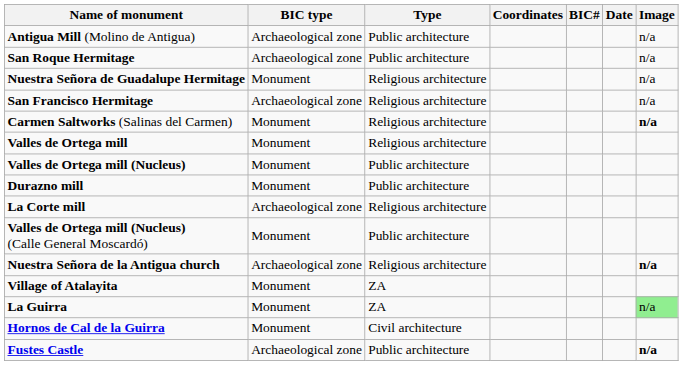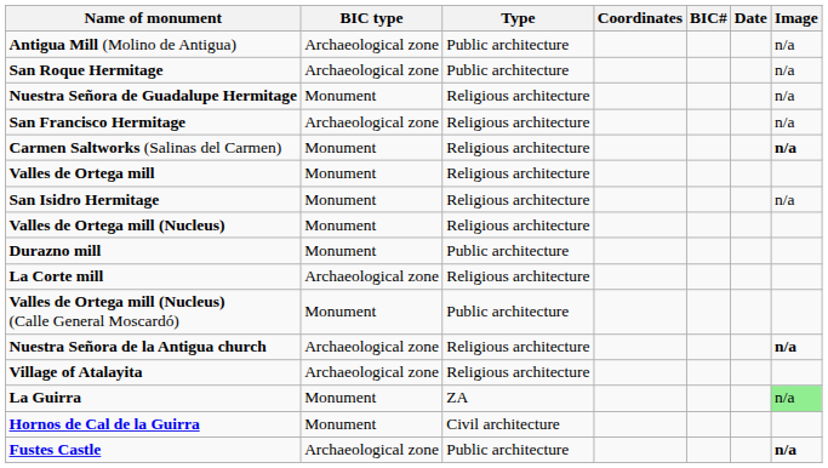 <table class="wikitable">
 <tr>
 <th>Name of monument</th>
 <th>BIC type</th>
 <th>Type</th>
 <th>Coordinates</th>
 <th>BIC#</th>
 <th>Date</th>
 <th>Image</th>
 </tr>
 <tr>
 <td><strong>Antigua Mill</strong> (Molino de Antigua)</td>
 <td>Archaeological zone</td>
 <td>Public architecture</td>
 <td></td>
 <td></td>
 <td></td>
 <td>n/a</td>
 </tr>
 <tr>
 <td><strong>San Roque Hermitage</strong></td>
 <td>Archaeological zone</td>
 <td>Public architecture</td>
 <td></td>
 <td></td>
 <td></td>
 <td>n/a</td>
 </tr>
 <tr>
 <td><strong>Nuestra Señora de Guadalupe Hermitage</strong></td>
 <td>Monument</td>
 <td>Religious architecture</td>
 <td></td>
 <td></td>
 <td></td>
 <td>n/a</td>
 </tr>
 <tr>
 <td><strong>San Francisco Hermitage</strong></td>
 <td>Archaeological zone</td>
 <td>Religious architecture</td>
 <td></td>
 <td></td>
 <td></td>
 <td>n/a</td>
 </tr>
 <tr>
 <td><strong>Carmen Saltworks</strong> (Salinas del Carmen)</td>
 <td>Monument</td>
 <td>Religious architecture</td>
 <td></td>
 <td></td>
 <td></td>
 <td><strong>n/a</strong></td>
 </tr>
 <tr>
 <td><strong>Valles de Ortega mill</strong></td>
 <td>Monument</td>
 <td>Religious architecture</td>
 <td></td>
 <td></td>
 <td></td>
 <td></td>
 </tr>
 <tr>
+<td><strong>San Isidro Hermitage</strong></td>
+<td>Monument</td>
+<td>Religious architecture</td>
+<td></td>
+<td></td>
+<td></td>
+<td>n/a</td>
+</tr>
+<tr>
 <td><strong>Valles de Ortega mill (Nucleus)</strong></td>
 <td>Monument</td>
-<td>Public architecture</td>
+<td>Religious architecture</td>
 <td></td>
 <td></td>
 <td></td>
 <td></td>
 </tr>
 <tr>
 <td><strong>Durazno mill</strong></td>
 <td>Monument</td>
 <td>Public architecture</td>
 <td></td>
 <td></td>
 <td></td>
 <td></td>
 </tr>
 <tr>
 <td><strong>La Corte mill</strong></td>
 <td>Archaeological zone</td>
 <td>Religious architecture</td>
 <td></td>
 <td></td>
 <td></td>
 <td></td>
 </tr>
 <tr>
 <td><strong>Valles de Ortega mill (Nucleus)</strong><br>(Calle General Moscardó)</td>
 <td>Monument</td>
 <td>Public architecture</td>
 <td></td>
 <td></td>
 <td></td>
 <td></td>
 </tr>
 <tr>
 <td><strong>Nuestra Señora de la Antigua church</strong></td>
 <td>Archaeological zone</td>
 <td>Religious architecture</td>
 <td></td>
 <td></td>
 <td></td>
 <td><strong>n/a</strong></td>
 </tr>
 <tr>
 <td><strong>Village of Atalayita</strong></td>
-<td>Monument</td>
-<td>ZA</td>
+<td>Archaeological zone</td>
+<td>Religious architecture</td>
 <td></td>
 <td></td>
 <td></td>
 <td></td>
 </tr>
 <tr>
 <td><strong>La Guirra</strong></td>
 <td>Monument</td>
 <td>ZA</td>
 <td></td>
 <td></td>
 <td></td>
 <td style="background: lightgreen;">n/a</td>
 </tr>
 <tr>
 <td><strong><a href='#'>Hornos de Cal de la Guirra</a></strong></td>
 <td>Monument</td>
 <td>Civil architecture</td>
 <td></td>
 <td></td>
 <td></td>
 <td></td>
 </tr>
 <tr>
 <td><strong><a href='#'>Fustes Castle</a></strong></td>
 <td>Archaeological zone</td>
 <td>Public architecture</td>
 <td></td>
 <td></td>
 <td></td>
 <td><strong>n/a</strong></td>
 </tr>
 </table>
